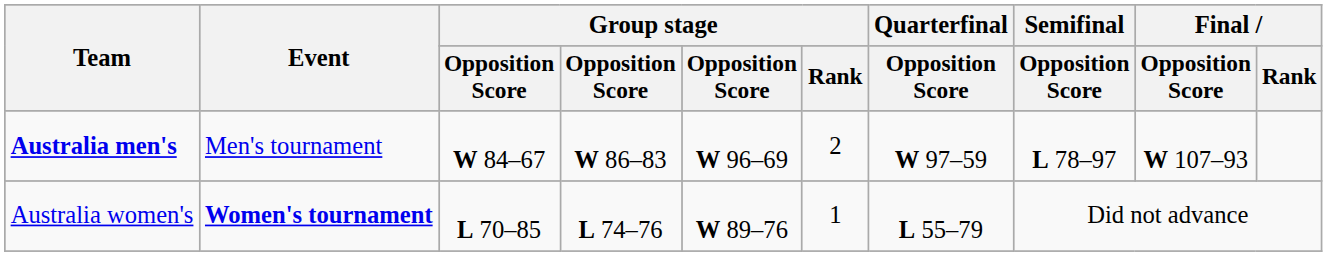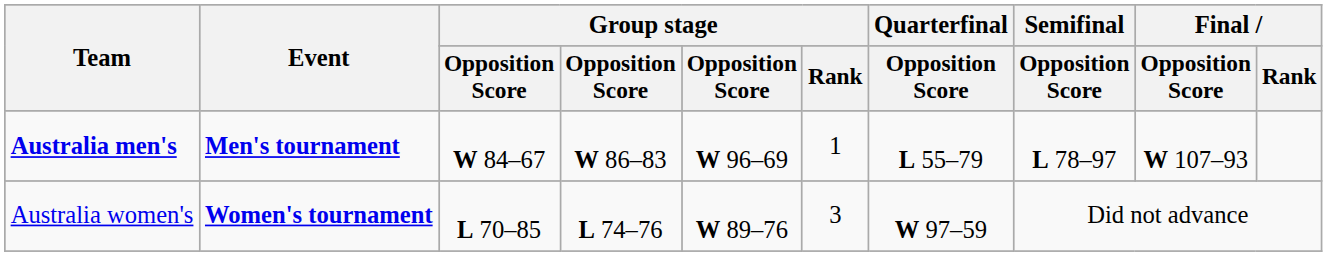 <table class=wikitable style=font-size:90%;text-align:center>
 <tr>
 <th rowspan=2>Team</th>
 <th rowspan=2>Event</th>
 <th colspan=4>Group stage</th>
 <th>Quarterfinal</th>
 <th>Semifinal</th>
 <th colspan=2>Final / </th>
 </tr>
 <tr style=font-size:95%>
 <th>Opposition<br>Score</th>
 <th>Opposition<br>Score</th>
 <th>Opposition<br>Score</th>
 <th>Rank</th>
 <th>Opposition<br>Score</th>
 <th>Opposition<br>Score</th>
 <th>Opposition<br>Score</th>
 <th>Rank</th>
 </tr>
 <tr>
 <td align=left><strong><a href='#'>Australia men's</a></strong></td>
-<td align=left><a href='#'>Men's tournament</a></td>
+<td align=left><strong><a href='#'>Men's tournament</a></strong></td>
 <td><br><strong>W</strong> 84–67</td>
 <td><br><strong>W</strong> 86–83</td>
 <td><br><strong>W</strong> 96–69</td>
-<td>2</td>
-<td><br><strong>W</strong> 97–59</td>
+<td>1</td>
+<td><br> <strong>L</strong> 55–79</td>
 <td><br><strong>L</strong> 78–97</td>
 <td><br><strong>W</strong> 107–93</td>
 <td></td>
 </tr>
 <tr>
 <td align=left><a href='#'>Australia women's</a></td>
 <td align=left><strong><a href='#'>Women's tournament</a></strong></td>
 <td><br><strong>L</strong> 70–85</td>
 <td><br><strong>L</strong> 74–76</td>
 <td><br><strong>W</strong> 89–76</td>
-<td>1</td>
-<td><br> <strong>L</strong> 55–79</td>
+<td>3</td>
+<td><br><strong>W</strong> 97–59</td>
 <td colspan=3>Did not advance</td>
 </tr>
 </table>
